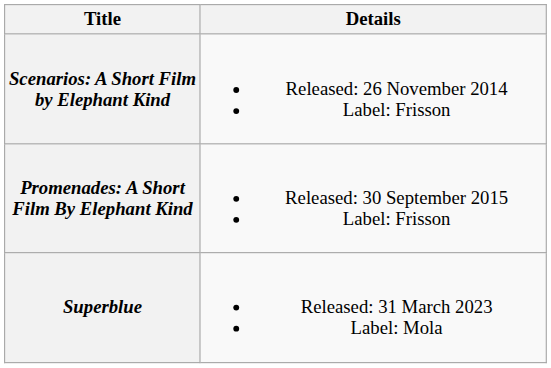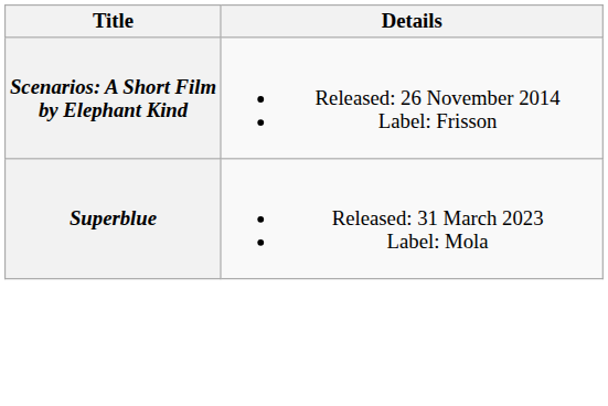 <table class="wikitable plainrowheaders" style="text-align:center;">
 <tr>
 <th scope="col" style="width:10em;">Title</th>
 <th scope="col" style="width:18em;">Details</th>
 </tr>
 <tr>
 <th scope="row"><em>Scenarios: A Short Film by Elephant Kind</em></th>
 <td><br><ul><li>Released: 26 November 2014</li><li>Label: Frisson</li></ul></td>
 </tr>
 <tr>
-<th scope="row"><em>Promenades: A Short Film By Elephant Kind</em></th>
-<td><br><ul><li>Released: 30 September 2015</li><li>Label: Frisson</li></ul></td>
-</tr>
-<tr>
 <th scope="row"><em>Superblue</em></th>
 <td><br><ul><li>Released: 31 March 2023</li><li>Label: Mola</li></ul></td>
 </tr>
 </table>
